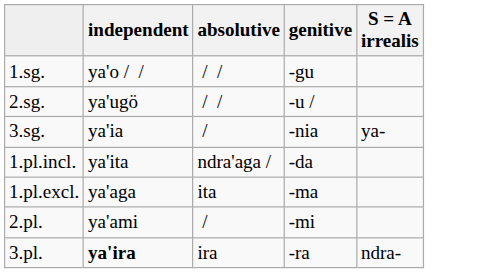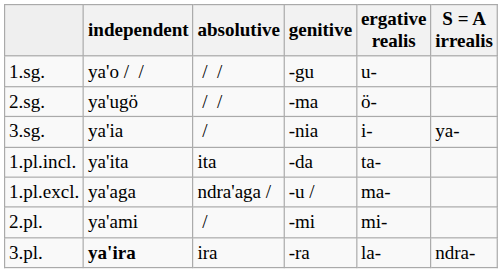 <table class="wikitable">
 <tr style="background: #efefef;">
 <td> </td>
 <th>independent</th>
 <th>absolutive</th>
 <th>genitive</th>
+<th>ergative<br>realis</th>
 <th>S = A<br>irrealis</th>
 </tr>
 <tr>
 <td>1.sg.</td>
 <td>ya'o /  / </td>
 <td> /  / </td>
 <td>-gu</td>
+<td>u-</td>
 <td></td>
 </tr>
 <tr>
 <td>2.sg.</td>
 <td>ya'ugö</td>
 <td> /  / </td>
-<td>-u / </td>
+<td>-ma</td>
+<td>ö-</td>
 <td></td>
 </tr>
 <tr>
 <td>3.sg.</td>
 <td>ya'ia</td>
 <td> / </td>
 <td>-nia</td>
+<td>i-</td>
 <td>ya-</td>
 </tr>
 <tr>
 <td>1.pl.incl.</td>
 <td>ya'ita</td>
-<td>ndra'aga / </td>
+<td>ita</td>
 <td>-da</td>
+<td>ta-</td>
 <td></td>
 </tr>
 <tr>
 <td>1.pl.excl.</td>
 <td>ya'aga</td>
-<td>ita</td>
-<td>-ma</td>
+<td>ndra'aga / </td>
+<td>-u / </td>
+<td>ma-</td>
 <td></td>
 </tr>
 <tr>
 <td>2.pl.</td>
 <td>ya'ami</td>
 <td> / </td>
 <td>-mi</td>
+<td>mi-</td>
 <td></td>
 </tr>
 <tr>
 <td>3.pl.</td>
 <td><strong>ya'ira</strong></td>
 <td>ira</td>
 <td>-ra</td>
+<td>la-</td>
 <td>ndra-</td>
 </tr>
 </table>
